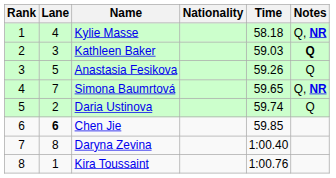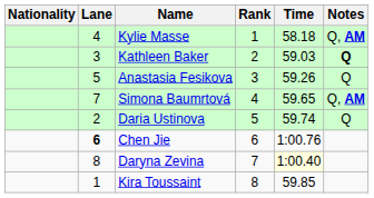 <table class="wikitable sortable" style="text-align:center">
 <tr>
-<th>Rank</th>
+<th>Nationality</th>
 <th>Lane</th>
 <th>Name</th>
-<th>Nationality</th>
+<th>Rank</th>
 <th>Time</th>
 <th>Notes</th>
 </tr>
 <tr bgcolor=ccffcc>
-<td>1</td>
+<td align=left></td>
 <td>4</td>
 <td align=left><a href='#'>Kylie Masse</a></td>
-<td align=left></td>
+<td>1</td>
 <td>58.18</td>
-<td>Q, <strong><a href='#'>NR</a></strong></td>
+<td>Q, <strong><a href='#'>AM</a></strong></td>
 </tr>
 <tr bgcolor=ccffcc>
-<td>2</td>
+<td align=left></td>
 <td>3</td>
 <td align=left><a href='#'>Kathleen Baker</a></td>
-<td align=left></td>
+<td>2</td>
 <td>59.03</td>
 <td><strong>Q</strong></td>
 </tr>
 <tr bgcolor=ccffcc>
-<td>3</td>
+<td align=left></td>
 <td>5</td>
 <td align=left><a href='#'>Anastasia Fesikova</a></td>
-<td align=left></td>
+<td>3</td>
 <td>59.26</td>
 <td>Q</td>
 </tr>
 <tr bgcolor=ccffcc>
-<td>4</td>
+<td align=left></td>
 <td>7</td>
 <td align=left><a href='#'>Simona Baumrtová</a></td>
-<td align=left></td>
+<td>4</td>
 <td>59.65</td>
-<td>Q, <strong><a href='#'>NR</a></strong></td>
+<td>Q, <strong><a href='#'>AM</a></strong></td>
 </tr>
 <tr bgcolor=ccffcc>
-<td>5</td>
+<td align=left></td>
 <td>2</td>
 <td align=left><a href='#'>Daria Ustinova</a></td>
-<td align=left></td>
+<td>5</td>
 <td>59.74</td>
 <td>Q</td>
 </tr>
 <tr>
-<td>6</td>
+<td align=left></td>
 <td><strong>6</strong></td>
 <td align=left><a href='#'>Chen Jie</a></td>
+<td>6</td>
+<td>1:00.76</td>
+<td></td>
+</tr>
+<tr>
 <td align=left></td>
+<td>8</td>
+<td align=left><a href='#'>Daryna Zevina</a></td>
+<td>7</td>
+<td style="background: lightyellow;">1:00.40</td>
+<td></td>
+</tr>
+<tr>
+<td align=left></td>
+<td>1</td>
+<td align=left><a href='#'>Kira Toussaint</a></td>
+<td>8</td>
 <td>59.85</td>
 <td></td>
 </tr>
-<tr>
-<td>7</td>
-<td>8</td>
-<td align=left><a href='#'>Daryna Zevina</a></td>
-<td align=left></td>
-<td>1:00.40</td>
-<td></td>
-</tr>
-<tr>
-<td>8</td>
-<td>1</td>
-<td align=left><a href='#'>Kira Toussaint</a></td>
-<td align=left></td>
-<td>1:00.76</td>
-<td></td>
-</tr>
 </table>
